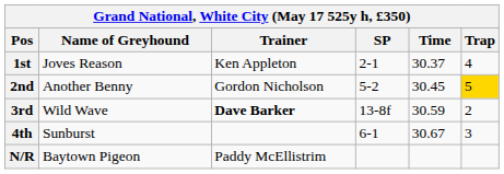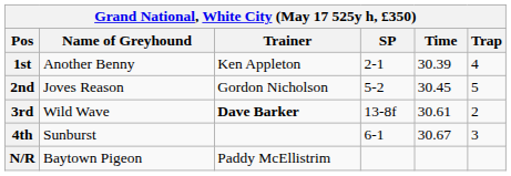 <table class="wikitable">
 <tr>
 <th colspan="6"><a href='#'>Grand National</a>, <a href='#'>White City</a> (May 17 525y h, £350)</th>
 </tr>
 <tr>
 <th width=30>Pos</th>
 <th width=180>Name of Greyhound</th>
 <th width=150>Trainer</th>
 <th width=50>SP</th>
 <th width=50>Time</th>
 <th width=30>Trap</th>
 </tr>
 <tr>
 <th>1st</th>
-<td>Joves Reason</td>
+<td>Another Benny</td>
 <td>Ken Appleton</td>
 <td>2-1</td>
-<td>30.37</td>
+<td>30.39</td>
 <td>4</td>
 </tr>
 <tr>
 <th>2nd</th>
-<td>Another Benny</td>
+<td>Joves Reason</td>
 <td>Gordon Nicholson</td>
 <td>5-2</td>
 <td>30.45</td>
-<td style="background: gold;">5</td>
+<td>5</td>
 </tr>
 <tr>
 <th>3rd</th>
 <td>Wild Wave</td>
 <td><strong>Dave Barker</strong></td>
 <td>13-8f</td>
-<td>30.59</td>
+<td>30.61</td>
 <td>2</td>
 </tr>
 <tr>
 <th>4th</th>
 <td>Sunburst</td>
 <td></td>
 <td>6-1</td>
 <td>30.67</td>
 <td>3</td>
 </tr>
 <tr>
 <th>N/R</th>
 <td>Baytown Pigeon</td>
 <td>Paddy McEllistrim</td>
 <td></td>
 <td></td>
 <td></td>
 </tr>
 </table>
